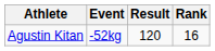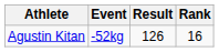 <table class="wikitable">
 <tr>
 <th>Athlete</th>
 <th>Event</th>
 <th>Result</th>
 <th>Rank</th>
 </tr>
 <tr align=center>
 <td align=left><a href='#'>Agustin Kitan</a></td>
 <td align=left><a href='#'>-52kg</a></td>
-<td>120</td>
+<td>126</td>
 <td>16</td>
 </tr>
 </table>
